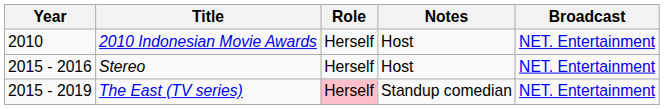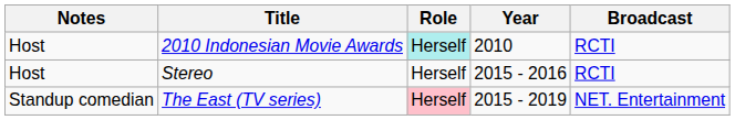 <table class="wikitable">
 <tr>
-<th>Year</th>
+<th>Notes</th>
 <th>Title</th>
 <th>Role</th>
-<th>Notes</th>
+<th>Year</th>
 <th>Broadcast</th>
 </tr>
 <tr>
+<td>Host</td>
+<td><em><a href='#'>2010 Indonesian Movie Awards</a></em></td>
+<td style="background: paleturquoise;">Herself</td>
 <td>2010</td>
-<td><em><a href='#'>2010 Indonesian Movie Awards</a></em></td>
-<td>Herself</td>
-<td>Host</td>
-<td><a href='#'>NET. Entertainment</a></td>
+<td><a href='#'>RCTI</a></td>
 </tr>
 <tr>
-<td>2015 - 2016</td>
+<td>Host</td>
 <td><em>Stereo</em></td>
 <td>Herself</td>
-<td>Host</td>
-<td><a href='#'>NET. Entertainment</a></td>
+<td>2015 - 2016</td>
+<td><a href='#'>RCTI</a></td>
 </tr>
 <tr>
-<td>2015 - 2019</td>
+<td>Standup comedian</td>
 <td><em><a href='#'>The East (TV series)</a></em></td>
 <td style="background: pink;">Herself</td>
-<td>Standup comedian</td>
+<td>2015 - 2019</td>
 <td><a href='#'>NET. Entertainment</a></td>
 </tr>
 </table>
